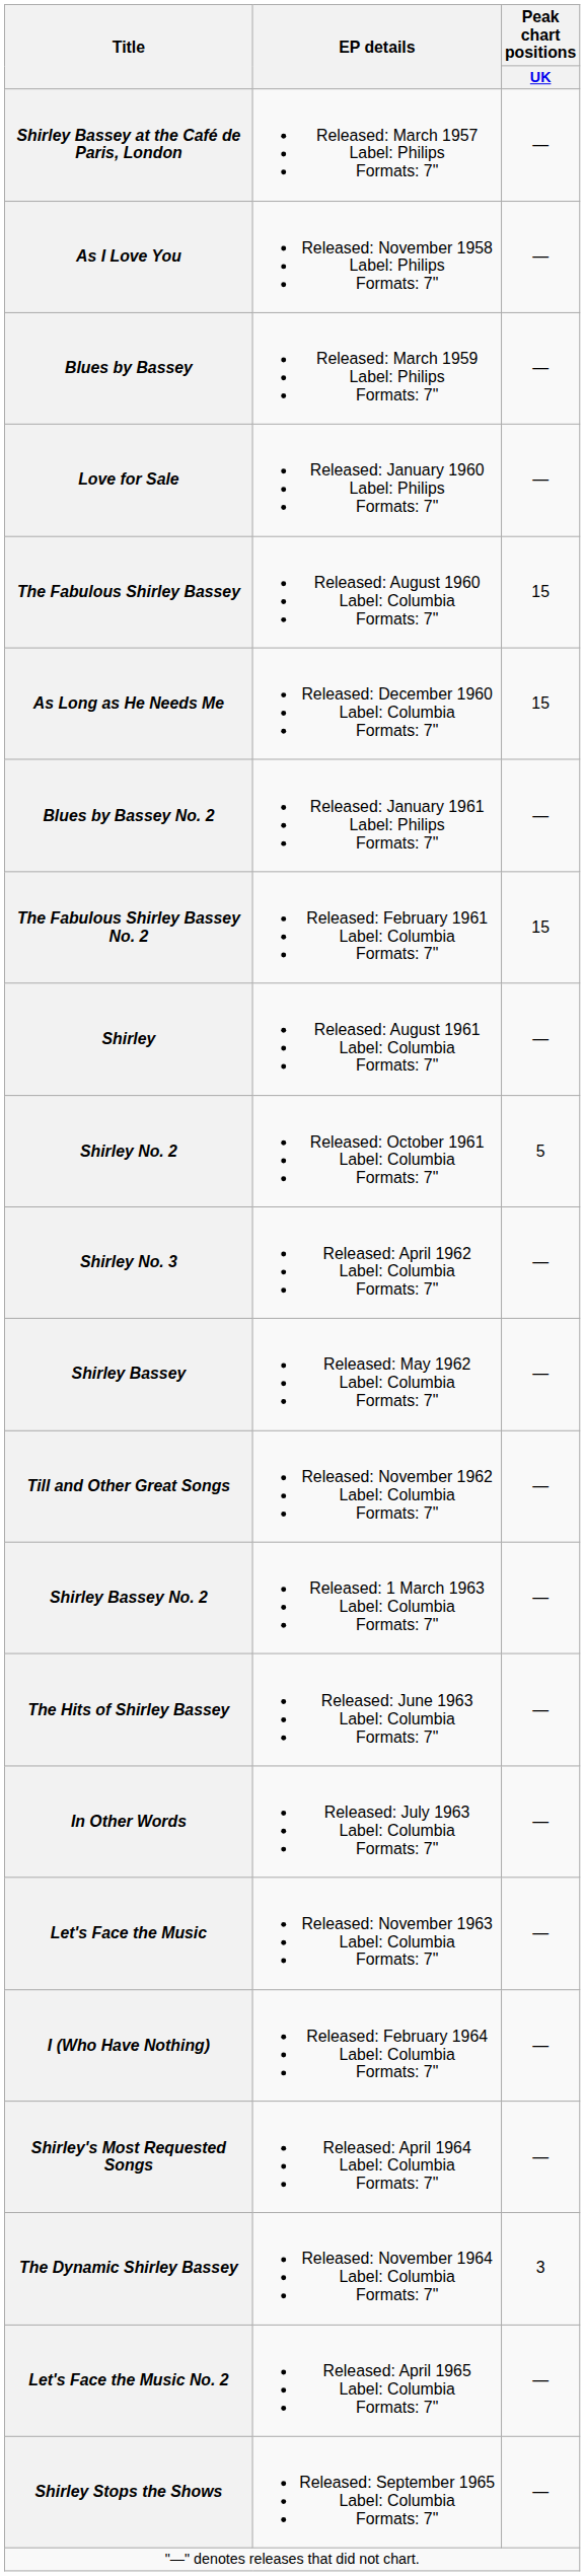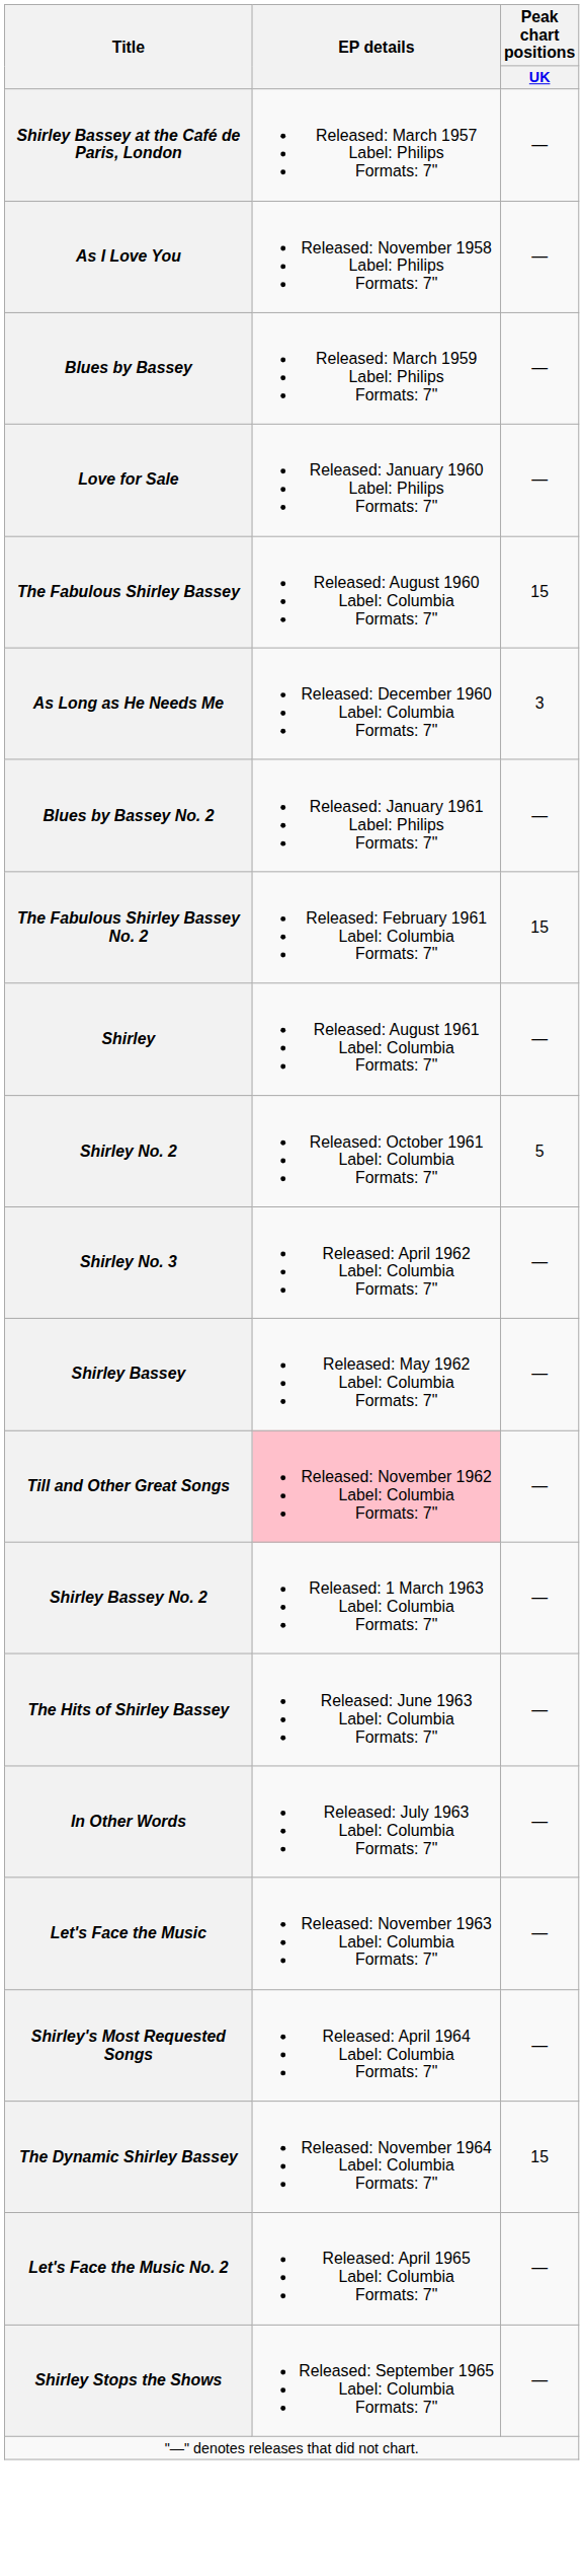 <table class="wikitable plainrowheaders" style="text-align:center;">
 <tr>
 <th rowspan="2" scope="col" style="width:15em;">Title</th>
 <th rowspan="2" scope="col" style="width:15em;">EP details</th>
 <th>Peak chart positions</th>
 </tr>
 <tr>
 <th scope="col" style="width:2em;font-size:90%;"><a href='#'>UK</a><br></th>
 </tr>
 <tr>
 <th scope="row"><em>Shirley Bassey at the Café de Paris, London</em></th>
 <td><br><ul><li>Released: March 1957</li><li>Label: Philips</li><li>Formats: 7"</li></ul></td>
 <td>—</td>
 </tr>
 <tr>
 <th scope="row"><em>As I Love You</em></th>
 <td><br><ul><li>Released: November 1958</li><li>Label: Philips</li><li>Formats: 7"</li></ul></td>
 <td>—</td>
 </tr>
 <tr>
 <th scope="row"><em>Blues by Bassey</em></th>
 <td><br><ul><li>Released: March 1959</li><li>Label: Philips</li><li>Formats: 7"</li></ul></td>
 <td>—</td>
 </tr>
 <tr>
 <th scope="row"><em>Love for Sale</em></th>
 <td><br><ul><li>Released: January 1960</li><li>Label: Philips</li><li>Formats: 7"</li></ul></td>
 <td>—</td>
 </tr>
 <tr>
 <th scope="row"><em>The Fabulous Shirley Bassey</em></th>
 <td><br><ul><li>Released: August 1960</li><li>Label: Columbia</li><li>Formats: 7"</li></ul></td>
 <td>15</td>
 </tr>
 <tr>
 <th scope="row"><em>As Long as He Needs Me</em></th>
 <td><br><ul><li>Released: December 1960</li><li>Label: Columbia</li><li>Formats: 7"</li></ul></td>
-<td>15</td>
+<td>3</td>
 </tr>
 <tr>
 <th scope="row"><em>Blues by Bassey No. 2</em></th>
 <td><br><ul><li>Released: January 1961</li><li>Label: Philips</li><li>Formats: 7"</li></ul></td>
 <td>—</td>
 </tr>
 <tr>
 <th scope="row"><em>The Fabulous Shirley Bassey No. 2</em></th>
 <td><br><ul><li>Released: February 1961</li><li>Label: Columbia</li><li>Formats: 7"</li></ul></td>
 <td>15</td>
 </tr>
 <tr>
 <th scope="row"><em>Shirley</em></th>
 <td><br><ul><li>Released: August 1961</li><li>Label: Columbia</li><li>Formats: 7"</li></ul></td>
 <td>—</td>
 </tr>
 <tr>
 <th scope="row"><em>Shirley No. 2</em></th>
 <td><br><ul><li>Released: October 1961</li><li>Label: Columbia</li><li>Formats: 7"</li></ul></td>
 <td>5</td>
 </tr>
 <tr>
 <th scope="row"><em>Shirley No. 3</em></th>
 <td><br><ul><li>Released: April 1962</li><li>Label: Columbia</li><li>Formats: 7"</li></ul></td>
 <td>—</td>
 </tr>
 <tr>
 <th scope="row"><em>Shirley Bassey</em></th>
 <td><br><ul><li>Released: May 1962</li><li>Label: Columbia</li><li>Formats: 7"</li></ul></td>
 <td>—</td>
 </tr>
 <tr>
 <th scope="row"><em>Till and Other Great Songs</em></th>
-<td><br><ul><li>Released: November 1962</li><li>Label: Columbia</li><li>Formats: 7"</li></ul></td>
+<td style="background: pink;"><br><ul><li>Released: November 1962</li><li>Label: Columbia</li><li>Formats: 7"</li></ul></td>
 <td>—</td>
 </tr>
 <tr>
 <th scope="row"><em>Shirley Bassey No. 2</em></th>
 <td><br><ul><li>Released: 1 March 1963</li><li>Label: Columbia</li><li>Formats: 7"</li></ul></td>
 <td>—</td>
 </tr>
 <tr>
 <th scope="row"><em>The Hits of Shirley Bassey</em></th>
 <td><br><ul><li>Released: June 1963</li><li>Label: Columbia</li><li>Formats: 7"</li></ul></td>
 <td>—</td>
 </tr>
 <tr>
 <th scope="row"><em>In Other Words</em></th>
 <td><br><ul><li>Released: July 1963</li><li>Label: Columbia</li><li>Formats: 7"</li></ul></td>
 <td>—</td>
 </tr>
 <tr>
 <th scope="row"><em>Let's Face the Music</em></th>
 <td><br><ul><li>Released: November 1963</li><li>Label: Columbia</li><li>Formats: 7"</li></ul></td>
 <td>—</td>
 </tr>
 <tr>
-<th scope="row"><em>I (Who Have Nothing)</em></th>
-<td><br><ul><li>Released: February 1964</li><li>Label: Columbia</li><li>Formats: 7"</li></ul></td>
-<td>—</td>
-</tr>
-<tr>
 <th scope="row"><em>Shirley's Most Requested Songs</em></th>
 <td><br><ul><li>Released: April 1964</li><li>Label: Columbia</li><li>Formats: 7"</li></ul></td>
 <td>—</td>
 </tr>
 <tr>
 <th scope="row"><em>The Dynamic Shirley Bassey</em></th>
 <td><br><ul><li>Released: November 1964</li><li>Label: Columbia</li><li>Formats: 7"</li></ul></td>
-<td>3</td>
+<td>15</td>
 </tr>
 <tr>
 <th scope="row"><em>Let's Face the Music No. 2</em></th>
 <td><br><ul><li>Released: April 1965</li><li>Label: Columbia</li><li>Formats: 7"</li></ul></td>
 <td>—</td>
 </tr>
 <tr>
 <th scope="row"><em>Shirley Stops the Shows</em></th>
 <td><br><ul><li>Released: September 1965</li><li>Label: Columbia</li><li>Formats: 7"</li></ul></td>
 <td>—</td>
 </tr>
 <tr>
 <td colspan="3" style="font-size:90%">"—" denotes releases that did not chart.</td>
 </tr>
 </table>
